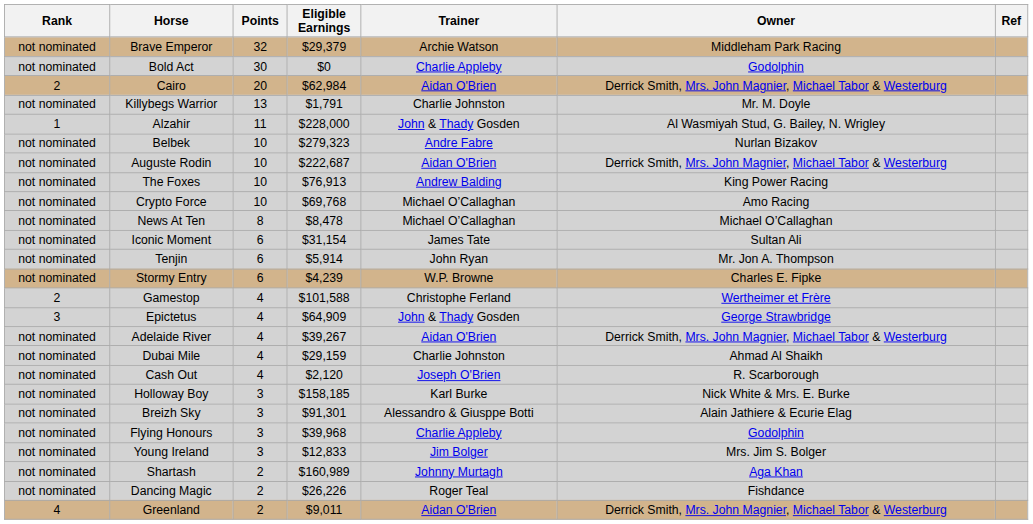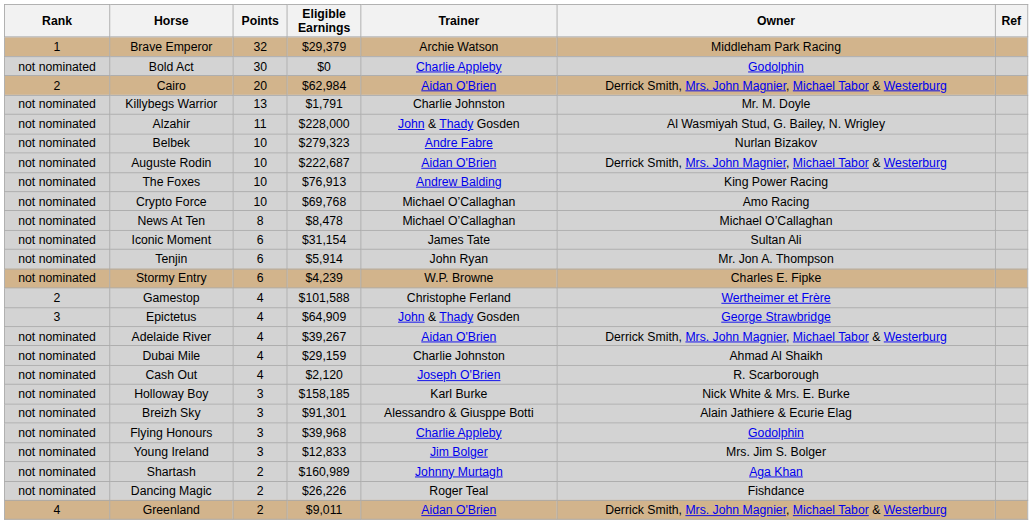 <table class="wikitable" style="text-align:center; width:90%; font-size:85%">
 <tr>
 <th>Rank</th>
 <th>Horse</th>
 <th>Points</th>
 <th>Eligible<br>Earnings</th>
 <th>Trainer</th>
 <th>Owner</th>
 <th>Ref</th>
 </tr>
 <tr style="background:tan">
-<td>not nominated</td>
+<td>1</td>
 <td>Brave Emperor</td>
 <td>32</td>
 <td>$29,379</td>
 <td>Archie Watson</td>
 <td>Middleham Park Racing</td>
 <td></td>
 </tr>
 <tr style="background:lightgrey">
 <td>not nominated</td>
 <td>Bold Act</td>
 <td>30</td>
 <td>$0</td>
 <td><a href='#'>Charlie Appleby</a></td>
 <td><a href='#'>Godolphin</a></td>
 <td></td>
 </tr>
 <tr style="background:tan">
 <td>2</td>
 <td>Cairo</td>
 <td>20</td>
 <td>$62,984</td>
 <td><a href='#'>Aidan O'Brien</a></td>
 <td>Derrick Smith, <a href='#'>Mrs. John Magnier</a>,  <a href='#'>Michael Tabor</a>  & <a href='#'>Westerburg</a></td>
 <td></td>
 </tr>
 <tr style="background:lightgrey">
 <td>not nominated</td>
 <td>Killybegs Warrior</td>
 <td>13</td>
 <td>$1,791</td>
 <td>Charlie Johnston</td>
 <td>Mr. M. Doyle</td>
 <td></td>
 </tr>
 <tr style="background:lightgrey">
-<td>1</td>
+<td>not nominated</td>
 <td>Alzahir</td>
 <td>11</td>
 <td>$228,000</td>
 <td><a href='#'>John</a> & <a href='#'>Thady</a> Gosden</td>
 <td>Al Wasmiyah Stud, G. Bailey, N. Wrigley</td>
 <td></td>
 </tr>
 <tr style="background:lightgray">
 <td>not nominated</td>
 <td>Belbek</td>
 <td>10</td>
 <td>$279,323</td>
 <td><a href='#'>Andre Fabre</a></td>
 <td>Nurlan Bizakov</td>
 <td></td>
 </tr>
 <tr style="background:lightgray">
 <td>not nominated</td>
 <td>Auguste Rodin</td>
 <td>10</td>
 <td>$222,687</td>
 <td><a href='#'>Aidan O'Brien</a></td>
 <td>Derrick Smith, <a href='#'>Mrs. John Magnier</a>,  <a href='#'>Michael Tabor</a>  & <a href='#'>Westerburg</a></td>
 <td></td>
 </tr>
 <tr style="background:lightgray">
 <td>not nominated</td>
 <td>The Foxes</td>
 <td>10</td>
 <td>$76,913</td>
 <td><a href='#'>Andrew Balding</a></td>
 <td>King Power Racing</td>
 <td></td>
 </tr>
 <tr style="background:lightgray">
 <td>not nominated</td>
 <td>Crypto Force</td>
 <td>10</td>
 <td>$69,768</td>
 <td>Michael O’Callaghan</td>
 <td>Amo Racing</td>
 <td></td>
 </tr>
 <tr style="background:lightgray">
 <td>not nominated</td>
 <td>News At Ten</td>
 <td>8</td>
 <td>$8,478</td>
 <td>Michael O’Callaghan</td>
 <td>Michael O’Callaghan</td>
 <td></td>
 </tr>
 <tr style="background:lightgray">
 <td>not nominated</td>
 <td>Iconic Moment</td>
 <td>6</td>
 <td>$31,154</td>
 <td>James Tate</td>
 <td>Sultan Ali</td>
 <td></td>
 </tr>
 <tr style="background:lightgray">
 <td>not nominated</td>
 <td>Tenjin</td>
 <td>6</td>
 <td>$5,914</td>
 <td>John Ryan</td>
 <td>Mr. Jon A. Thompson</td>
 <td></td>
 </tr>
 <tr style="background:tan">
 <td>not nominated</td>
 <td>Stormy Entry</td>
 <td>6</td>
 <td>$4,239</td>
 <td>W.P. Browne</td>
 <td>Charles E. Fipke</td>
 <td></td>
 </tr>
 <tr style="background:lightgray">
 <td>2</td>
 <td>Gamestop</td>
 <td>4</td>
 <td>$101,588</td>
 <td>Christophe Ferland</td>
 <td><a href='#'>Wertheimer et Frère</a></td>
 <td></td>
 </tr>
 <tr style="background:lightgray">
 <td>3</td>
 <td>Epictetus</td>
 <td>4</td>
 <td>$64,909</td>
 <td><a href='#'>John</a> & <a href='#'>Thady</a> Gosden</td>
 <td><a href='#'>George Strawbridge</a></td>
 <td></td>
 </tr>
 <tr style="background:lightgray">
 <td>not nominated</td>
 <td>Adelaide River</td>
 <td>4</td>
 <td>$39,267</td>
 <td><a href='#'>Aidan O'Brien</a></td>
 <td>Derrick Smith, <a href='#'>Mrs. John Magnier</a>,  <a href='#'>Michael Tabor</a>  & <a href='#'>Westerburg</a></td>
 <td></td>
 </tr>
 <tr style="background:lightgray">
 <td>not nominated</td>
 <td>Dubai Mile</td>
 <td>4</td>
 <td>$29,159</td>
 <td>Charlie Johnston</td>
 <td>Ahmad Al Shaikh</td>
 <td></td>
 </tr>
 <tr style="background:lightgray">
 <td>not nominated</td>
 <td>Cash Out</td>
 <td>4</td>
 <td>$2,120</td>
 <td><a href='#'>Joseph O'Brien</a></td>
 <td>R. Scarborough</td>
 <td></td>
 </tr>
 <tr style="background:lightgray">
 <td>not nominated</td>
 <td>Holloway Boy</td>
 <td>3</td>
 <td>$158,185</td>
 <td>Karl Burke</td>
 <td>Nick White & Mrs. E. Burke</td>
 <td></td>
 </tr>
 <tr style="background:lightgray">
 <td>not nominated</td>
 <td>Breizh Sky</td>
 <td>3</td>
 <td>$91,301</td>
 <td>Alessandro & Giusppe Botti</td>
 <td>Alain Jathiere & Ecurie Elag</td>
 <td></td>
 </tr>
 <tr style="background:lightgray">
 <td>not nominated</td>
 <td>Flying Honours</td>
 <td>3</td>
 <td>$39,968</td>
 <td><a href='#'>Charlie Appleby</a></td>
 <td><a href='#'>Godolphin</a></td>
 <td></td>
 </tr>
 <tr style="background:lightgray">
 <td>not nominated</td>
 <td>Young Ireland</td>
 <td>3</td>
 <td>$12,833</td>
 <td><a href='#'>Jim Bolger</a></td>
 <td>Mrs. Jim S. Bolger</td>
 <td></td>
 </tr>
 <tr style="background:lightgray">
 <td>not nominated</td>
 <td>Shartash</td>
 <td>2</td>
 <td>$160,989</td>
 <td><a href='#'>Johnny Murtagh</a></td>
 <td><a href='#'>Aga Khan</a></td>
 <td></td>
 </tr>
 <tr style="background:lightgray">
 <td>not nominated</td>
 <td>Dancing Magic</td>
 <td>2</td>
 <td>$26,226</td>
 <td>Roger Teal</td>
 <td>Fishdance</td>
 <td></td>
 </tr>
 <tr style="background:tan">
 <td>4</td>
 <td>Greenland</td>
 <td>2</td>
 <td>$9,011</td>
 <td><a href='#'>Aidan O'Brien</a></td>
 <td>Derrick Smith, <a href='#'>Mrs. John Magnier</a>,  <a href='#'>Michael Tabor</a>  & <a href='#'>Westerburg</a></td>
 <td></td>
 </tr>
 </table>
